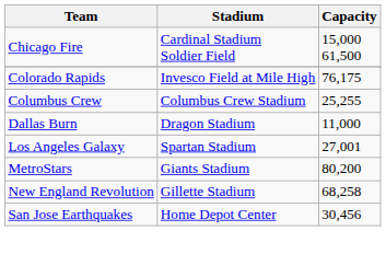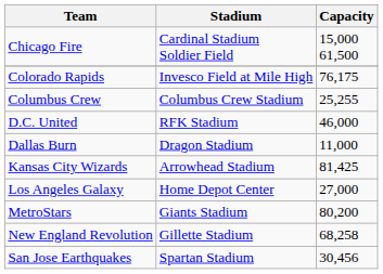 <table class="wikitable sortable" style="text-align:left">
 <tr>
 <th>Team</th>
 <th>Stadium</th>
 <th>Capacity</th>
 </tr>
 <tr>
 <td><a href='#'>Chicago Fire</a></td>
 <td><a href='#'>Cardinal Stadium</a> <br> <a href='#'>Soldier Field</a></td>
 <td>15,000 <br> 61,500</td>
 </tr>
 <tr>
 </tr>
 <tr>
 <td><a href='#'>Colorado Rapids</a></td>
 <td><a href='#'>Invesco Field at Mile High</a></td>
 <td>76,175</td>
 </tr>
 <tr>
 <td><a href='#'>Columbus Crew</a></td>
 <td><a href='#'>Columbus Crew Stadium</a></td>
 <td>25,255</td>
 </tr>
 <tr>
+<td><a href='#'>D.C. United</a></td>
+<td><a href='#'>RFK Stadium</a></td>
+<td>46,000</td>
+</tr>
+<tr>
 <td><a href='#'>Dallas Burn</a></td>
 <td><a href='#'>Dragon Stadium</a></td>
 <td>11,000</td>
 </tr>
 <tr>
+<td><a href='#'>Kansas City Wizards</a></td>
+<td><a href='#'>Arrowhead Stadium</a></td>
+<td>81,425</td>
+</tr>
+<tr>
 <td><a href='#'>Los Angeles Galaxy</a></td>
-<td><a href='#'>Spartan Stadium</a></td>
-<td>27,001</td>
+<td><a href='#'>Home Depot Center</a></td>
+<td>27,000</td>
 </tr>
 <tr>
 <td><a href='#'>MetroStars</a></td>
 <td><a href='#'>Giants Stadium</a></td>
 <td>80,200</td>
 </tr>
 <tr>
 <td><a href='#'>New England Revolution</a></td>
 <td><a href='#'>Gillette Stadium</a></td>
 <td>68,258</td>
 </tr>
 <tr>
 <td><a href='#'>San Jose Earthquakes</a></td>
-<td><a href='#'>Home Depot Center</a></td>
+<td><a href='#'>Spartan Stadium</a></td>
 <td>30,456</td>
 </tr>
 </table>
